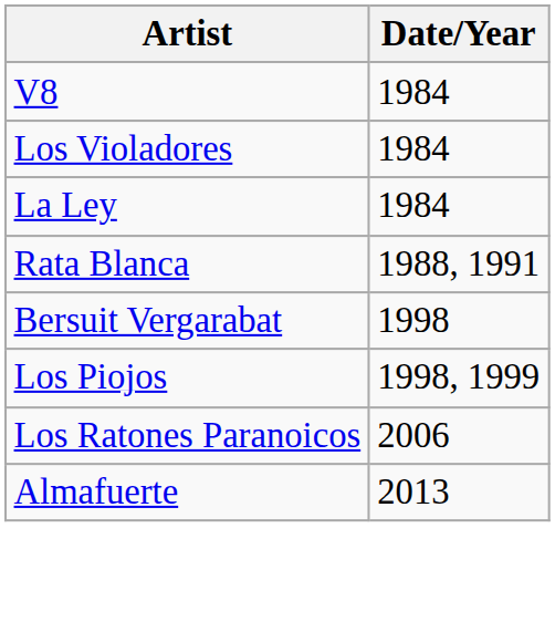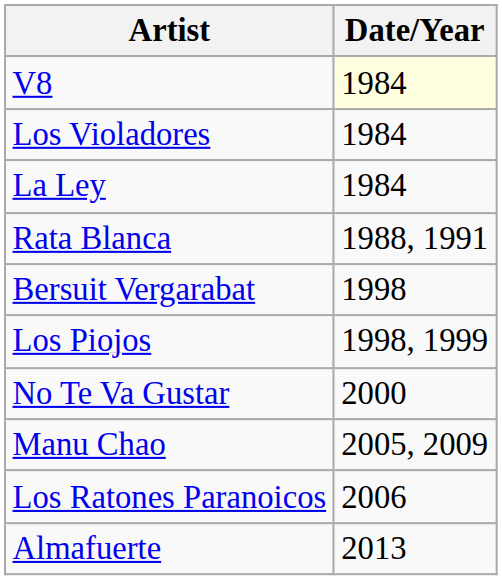 <table class= "wikitable collapsible collapsed sortable">
 <tr>
 <th>Artist</th>
 <th>Date/Year</th>
 </tr>
 <tr>
 <td><a href='#'>V8</a></td>
-<td>1984</td>
+<td style="background: lightyellow;">1984</td>
 </tr>
 <tr>
 <td><a href='#'>Los Violadores</a></td>
 <td>1984</td>
 </tr>
 <tr>
 <td><a href='#'>La Ley</a></td>
 <td>1984</td>
 </tr>
 <tr>
 <td><a href='#'>Rata Blanca</a></td>
 <td>1988, 1991</td>
 </tr>
 <tr>
 <td><a href='#'>Bersuit Vergarabat</a></td>
 <td>1998</td>
 </tr>
 <tr>
 <td><a href='#'>Los Piojos</a></td>
 <td>1998, 1999</td>
 </tr>
 <tr>
+<td><a href='#'>No Te Va Gustar</a></td>
+<td>2000</td>
+</tr>
+<tr>
+<td><a href='#'>Manu Chao</a></td>
+<td>2005, 2009</td>
+</tr>
+<tr>
 <td><a href='#'>Los Ratones Paranoicos</a></td>
 <td>2006</td>
 </tr>
 <tr>
 <td><a href='#'>Almafuerte</a></td>
 <td>2013</td>
 </tr>
 </table>
